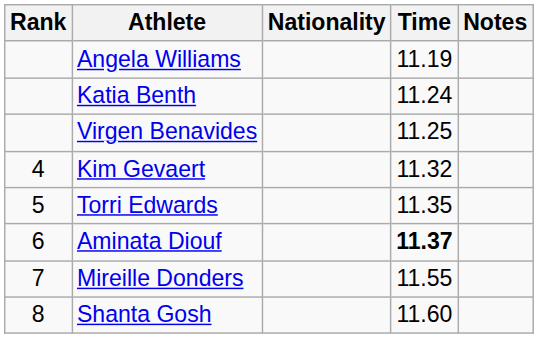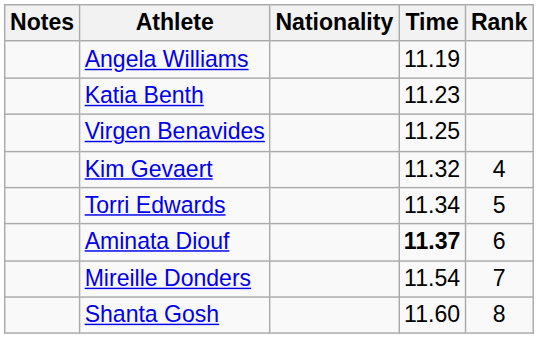 <table class="wikitable sortable" style="text-align:center">
 <tr>
-<th>Rank</th>
+<th>Notes</th>
 <th>Athlete</th>
 <th>Nationality</th>
 <th>Time</th>
-<th>Notes</th>
+<th>Rank</th>
 </tr>
 <tr>
 <td></td>
 <td align=left><a href='#'>Angela Williams</a></td>
 <td align=left></td>
 <td>11.19</td>
 <td></td>
 </tr>
 <tr>
 <td></td>
 <td align=left><a href='#'>Katia Benth</a></td>
 <td align=left></td>
-<td>11.24</td>
+<td>11.23</td>
 <td></td>
 </tr>
 <tr>
 <td></td>
 <td align=left><a href='#'>Virgen Benavides</a></td>
 <td align=left></td>
 <td>11.25</td>
 <td></td>
 </tr>
 <tr>
-<td>4</td>
+<td></td>
 <td align=left><a href='#'>Kim Gevaert</a></td>
 <td align=left></td>
 <td>11.32</td>
-<td></td>
+<td>4</td>
 </tr>
 <tr>
-<td>5</td>
+<td></td>
 <td align=left><a href='#'>Torri Edwards</a></td>
 <td align=left></td>
-<td>11.35</td>
-<td></td>
+<td>11.34</td>
+<td>5</td>
 </tr>
 <tr>
-<td>6</td>
+<td></td>
 <td align=left><a href='#'>Aminata Diouf</a></td>
 <td align=left></td>
 <td><strong>11.37</strong></td>
-<td></td>
+<td>6</td>
 </tr>
 <tr>
-<td>7</td>
+<td></td>
 <td align=left><a href='#'>Mireille Donders</a></td>
 <td align=left></td>
-<td>11.55</td>
-<td></td>
+<td>11.54</td>
+<td>7</td>
 </tr>
 <tr>
-<td>8</td>
+<td></td>
 <td align=left><a href='#'>Shanta Gosh</a></td>
 <td align=left></td>
 <td>11.60</td>
-<td></td>
+<td>8</td>
 </tr>
 </table>
